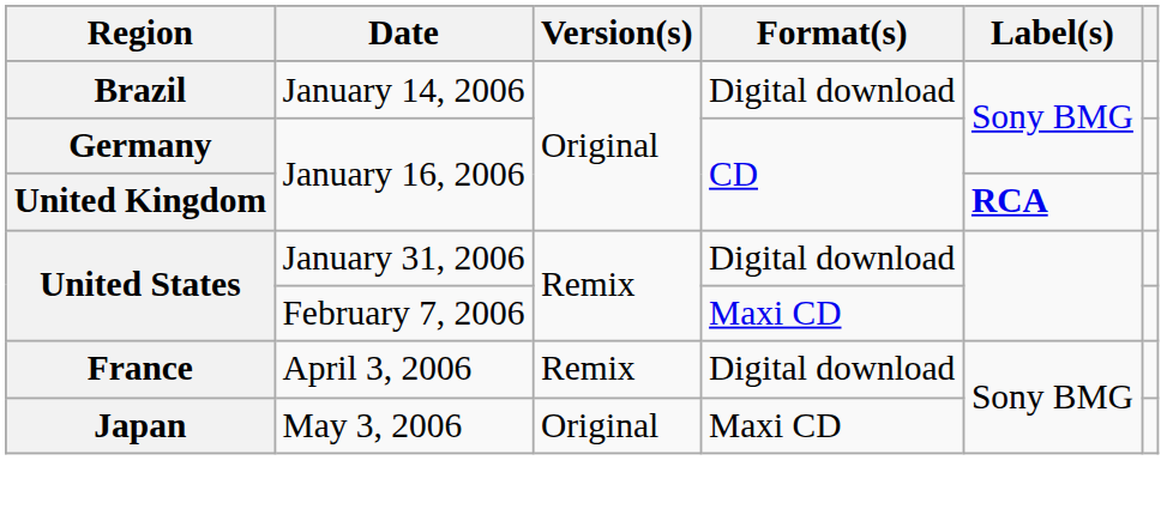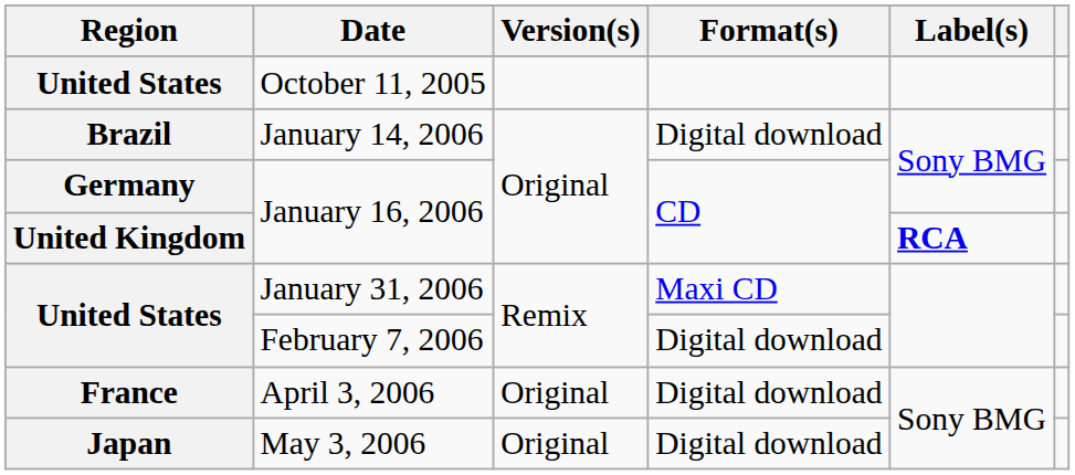 <table class="wikitable plainrowheaders">
 <tr>
 <th scope="col">Region</th>
 <th scope="col">Date</th>
 <th scope="col">Version(s)</th>
 <th scope="col">Format(s)</th>
 <th scope="col">Label(s)</th>
 <th scope="col"></th>
+</tr>
+<tr>
+<th scope="row">United States</th>
+<td>October 11, 2005</td>
+<td></td>
+<td></td>
+<td></td>
+<td></td>
 </tr>
 <tr>
 <th scope="row">Brazil</th>
 <td>January 14, 2006</td>
 <td rowspan="3">Original</td>
 <td>Digital download</td>
 <td rowspan="2"><a href='#'>Sony BMG</a></td>
 <td></td>
 </tr>
 <tr>
 <th scope="row">Germany</th>
 <td rowspan="2">January 16, 2006</td>
 <td rowspan="2"><a href='#'>CD</a></td>
 <td></td>
 </tr>
 <tr>
 <th scope="row">United Kingdom</th>
 <td><strong><a href='#'>RCA</a></strong></td>
 <td></td>
 </tr>
 <tr>
 <th scope="row" rowspan="2">United States</th>
 <td>January 31, 2006</td>
 <td rowspan="2">Remix</td>
-<td>Digital download </td>
+<td><a href='#'>Maxi CD</a></td>
 <td rowspan="2"></td>
 <td></td>
 </tr>
 <tr>
 <td>February 7, 2006</td>
-<td><a href='#'>Maxi CD</a></td>
+<td>Digital download </td>
 <td></td>
 </tr>
 <tr>
 <th scope="row">France</th>
 <td>April 3, 2006</td>
-<td>Remix</td>
+<td>Original</td>
 <td>Digital download </td>
 <td rowspan="2">Sony BMG</td>
 <td></td>
 </tr>
 <tr>
 <th scope="row">Japan</th>
 <td>May 3, 2006</td>
 <td>Original</td>
-<td>Maxi CD</td>
+<td>Digital download</td>
 <td></td>
 </tr>
 </table>
